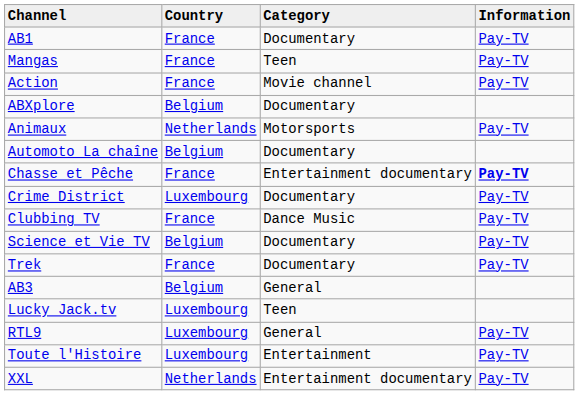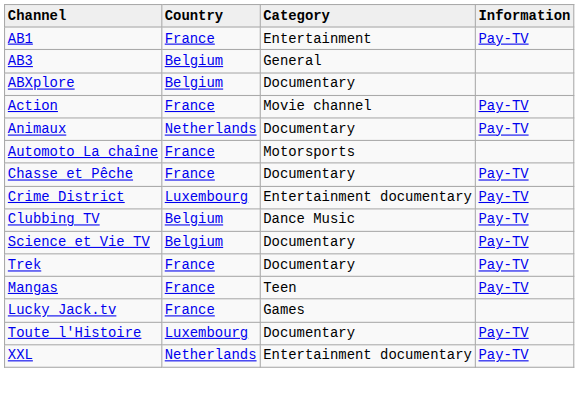 <table class="wikitable">
 <tr>
 <th style="background:#efefef; text-align:left;"><strong>Channel</strong></th>
 <th style="background:#efefef; text-align:left;"><strong>Country</strong></th>
 <th style="background:#efefef; text-align:left;"><strong>Category</strong></th>
 <th style="background:#efefef; text-align:left;"><strong>Information</strong></th>
 </tr>
 <tr>
 <td><a href='#'>AB1</a></td>
 <td><a href='#'>France</a></td>
-<td>Documentary</td>
+<td>Entertainment</td>
 <td><a href='#'>Pay-TV</a></td>
 </tr>
 <tr>
-<td><a href='#'>Mangas</a></td>
-<td><a href='#'>France</a></td>
-<td>Teen</td>
-<td><a href='#'>Pay-TV</a></td>
+<td><a href='#'>AB3</a></td>
+<td><a href='#'>Belgium</a></td>
+<td>General</td>
+<td></td>
+</tr>
+<tr>
+<td><a href='#'>ABXplore</a></td>
+<td><a href='#'>Belgium</a></td>
+<td>Documentary</td>
+<td></td>
 </tr>
 <tr>
 <td><a href='#'>Action</a></td>
 <td><a href='#'>France</a></td>
 <td>Movie channel</td>
 <td><a href='#'>Pay-TV</a></td>
 </tr>
 <tr>
-<td><a href='#'>ABXplore</a></td>
-<td><a href='#'>Belgium</a></td>
-<td>Documentary</td>
-<td></td>
-</tr>
-<tr>
 <td><a href='#'>Animaux</a></td>
 <td><a href='#'>Netherlands</a></td>
-<td>Motorsports</td>
+<td>Documentary</td>
 <td><a href='#'>Pay-TV</a></td>
 </tr>
 <tr>
 <td><a href='#'>Automoto La chaîne</a></td>
-<td><a href='#'>Belgium</a></td>
-<td>Documentary</td>
+<td><a href='#'>France</a></td>
+<td>Motorsports</td>
 <td></td>
 </tr>
 <tr>
 <td><a href='#'>Chasse et Pêche</a></td>
 <td><a href='#'>France</a></td>
-<td>Entertainment documentary</td>
-<td><strong><a href='#'>Pay-TV</a></strong></td>
+<td>Documentary</td>
+<td><a href='#'>Pay-TV</a></td>
 </tr>
 <tr>
 <td><a href='#'>Crime District</a></td>
 <td><a href='#'>Luxembourg</a></td>
-<td>Documentary</td>
+<td>Entertainment documentary</td>
 <td><a href='#'>Pay-TV</a></td>
 </tr>
 <tr>
 <td><a href='#'>Clubbing TV</a></td>
-<td><a href='#'>France</a></td>
+<td><a href='#'>Belgium</a></td>
 <td>Dance Music</td>
 <td><a href='#'>Pay-TV</a></td>
 </tr>
 <tr>
 <td><a href='#'>Science et Vie TV</a></td>
 <td><a href='#'>Belgium</a></td>
 <td>Documentary</td>
 <td><a href='#'>Pay-TV</a></td>
 </tr>
 <tr>
 <td><a href='#'>Trek</a></td>
 <td><a href='#'>France</a></td>
 <td>Documentary</td>
 <td><a href='#'>Pay-TV</a></td>
 </tr>
 <tr>
-<td><a href='#'>AB3</a></td>
-<td><a href='#'>Belgium</a></td>
-<td>General</td>
-<td></td>
+<td><a href='#'>Mangas</a></td>
+<td><a href='#'>France</a></td>
+<td>Teen</td>
+<td><a href='#'>Pay-TV</a></td>
 </tr>
 <tr>
 <td><a href='#'>Lucky Jack.tv</a></td>
-<td><a href='#'>Luxembourg</a></td>
-<td>Teen</td>
+<td><a href='#'>France</a></td>
+<td>Games</td>
 <td></td>
-</tr>
-<tr>
-<td><a href='#'>RTL9</a></td>
-<td><a href='#'>Luxembourg</a></td>
-<td>General</td>
-<td><a href='#'>Pay-TV</a></td>
 </tr>
 <tr>
 <td><a href='#'>Toute l'Histoire</a></td>
 <td><a href='#'>Luxembourg</a></td>
-<td>Entertainment</td>
+<td>Documentary</td>
 <td><a href='#'>Pay-TV</a></td>
 </tr>
 <tr>
 <td><a href='#'>XXL</a></td>
 <td><a href='#'>Netherlands</a></td>
 <td>Entertainment documentary</td>
 <td><a href='#'>Pay-TV</a></td>
 </tr>
 </table>
